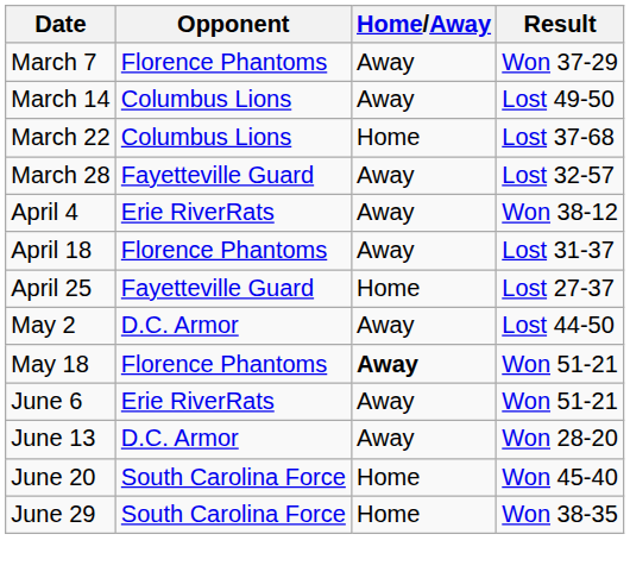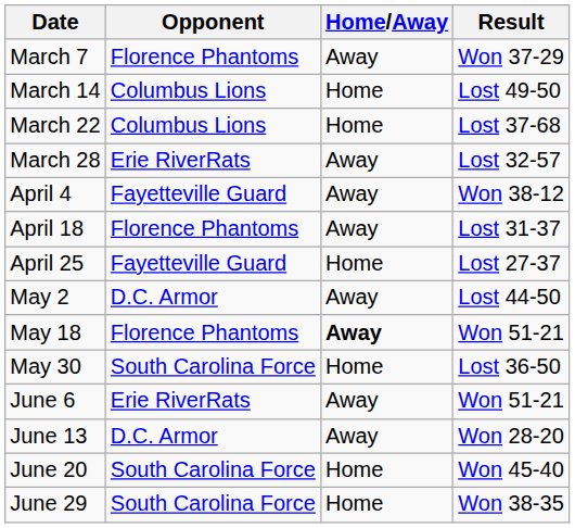 <table class="wikitable">
 <tr>
 <th>Date</th>
 <th>Opponent</th>
 <th><a href='#'>Home</a>/<a href='#'>Away</a></th>
 <th>Result</th>
 </tr>
 <tr>
 <td>March 7</td>
 <td><a href='#'>Florence Phantoms</a></td>
 <td>Away</td>
 <td><a href='#'>Won</a> 37-29</td>
 </tr>
 <tr>
 <td>March 14</td>
 <td><a href='#'>Columbus Lions</a></td>
-<td>Away</td>
+<td>Home</td>
 <td><a href='#'>Lost</a> 49-50</td>
 </tr>
 <tr>
 <td>March 22</td>
 <td><a href='#'>Columbus Lions</a></td>
 <td>Home</td>
 <td><a href='#'>Lost</a> 37-68</td>
 </tr>
 <tr>
 <td>March 28</td>
-<td><a href='#'>Fayetteville Guard</a></td>
+<td><a href='#'>Erie RiverRats</a></td>
 <td>Away</td>
 <td><a href='#'>Lost</a> 32-57</td>
 </tr>
 <tr>
 <td>April 4</td>
-<td><a href='#'>Erie RiverRats</a></td>
+<td><a href='#'>Fayetteville Guard</a></td>
 <td>Away</td>
 <td><a href='#'>Won</a> 38-12</td>
 </tr>
 <tr>
 <td>April 18</td>
 <td><a href='#'>Florence Phantoms</a></td>
 <td>Away</td>
 <td><a href='#'>Lost</a> 31-37</td>
 </tr>
 <tr>
 <td>April 25</td>
 <td><a href='#'>Fayetteville Guard</a></td>
 <td>Home</td>
 <td><a href='#'>Lost</a> 27-37</td>
 </tr>
 <tr>
 <td>May 2</td>
 <td><a href='#'>D.C. Armor</a></td>
 <td>Away</td>
 <td><a href='#'>Lost</a> 44-50</td>
 </tr>
 <tr>
 <td>May 18</td>
 <td><a href='#'>Florence Phantoms</a></td>
 <td><strong>Away</strong></td>
 <td><a href='#'>Won</a> 51-21</td>
 </tr>
 <tr>
+<td>May 30</td>
+<td><a href='#'>South Carolina Force</a></td>
+<td>Home</td>
+<td><a href='#'>Lost</a> 36-50</td>
+</tr>
+<tr>
 <td>June 6</td>
 <td><a href='#'>Erie RiverRats</a></td>
 <td>Away</td>
 <td><a href='#'>Won</a> 51-21</td>
 </tr>
 <tr>
 <td>June 13</td>
 <td><a href='#'>D.C. Armor</a></td>
 <td>Away</td>
 <td><a href='#'>Won</a> 28-20</td>
 </tr>
 <tr>
 <td>June 20</td>
 <td><a href='#'>South Carolina Force</a></td>
 <td>Home</td>
 <td><a href='#'>Won</a> 45-40</td>
 </tr>
 <tr>
 <td>June 29</td>
 <td><a href='#'>South Carolina Force</a></td>
 <td>Home</td>
 <td><a href='#'>Won</a> 38-35</td>
 </tr>
 </table>
